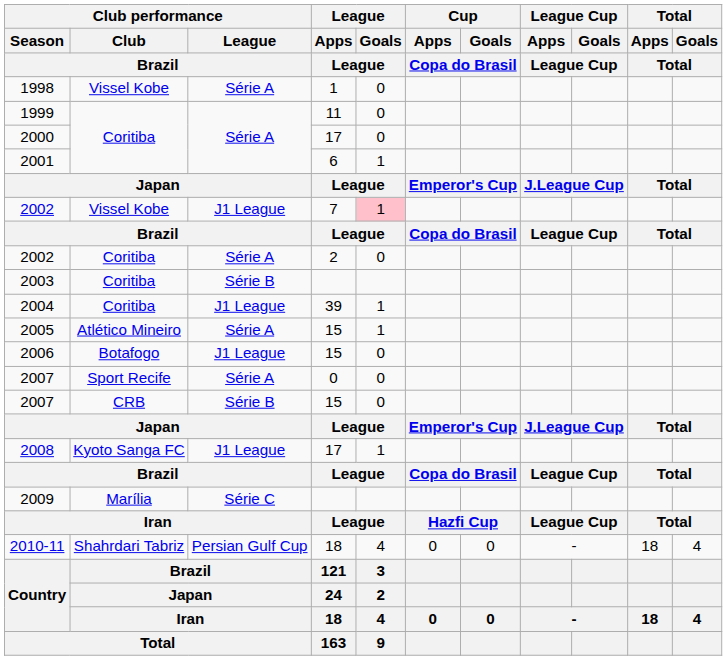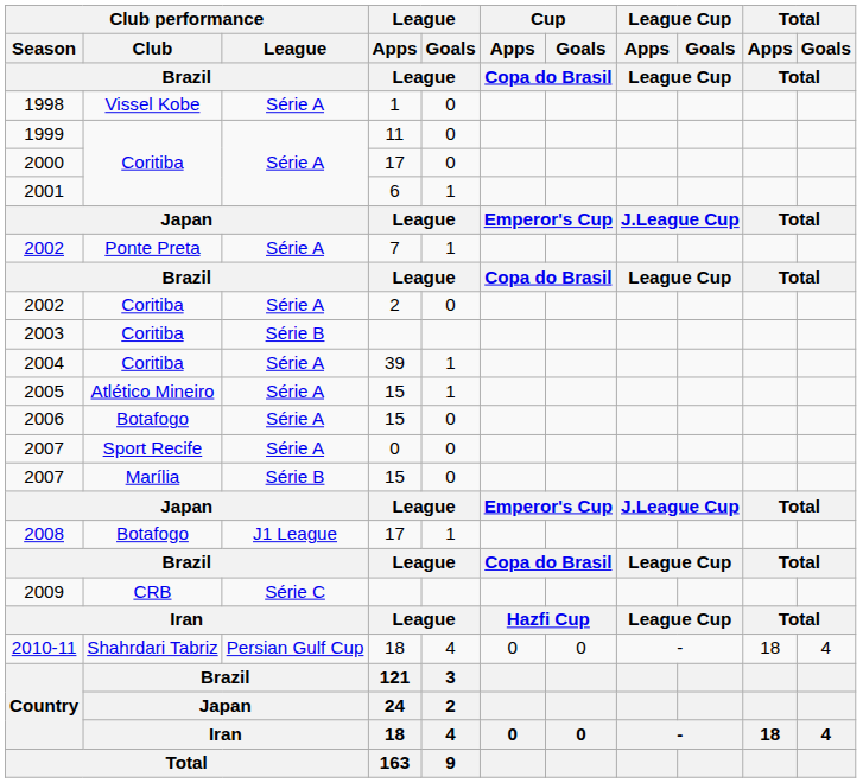 <table class="wikitable" style="text-align:center;">
 <tr>
 <th colspan=3>Club performance</th>
 <th colspan=2>League</th>
 <th colspan=2>Cup</th>
 <th colspan=2>League Cup</th>
 <th colspan=2>Total</th>
 </tr>
 <tr>
 <th>Season</th>
 <th>Club</th>
 <th>League</th>
 <th>Apps</th>
 <th>Goals</th>
 <th>Apps</th>
 <th>Goals</th>
 <th>Apps</th>
 <th>Goals</th>
 <th>Apps</th>
 <th>Goals</th>
 </tr>
 <tr>
 <th colspan=3>Brazil</th>
 <th colspan=2>League</th>
 <th colspan=2><a href='#'>Copa do Brasil</a></th>
 <th colspan=2>League Cup</th>
 <th colspan=2>Total</th>
 </tr>
 <tr>
 <td>1998</td>
 <td><a href='#'>Vissel Kobe</a></td>
 <td><a href='#'>Série A</a></td>
 <td>1</td>
 <td>0</td>
 <td></td>
 <td></td>
 <td></td>
 <td></td>
 <td></td>
 <td></td>
 </tr>
 <tr>
 <td>1999</td>
 <td rowspan="3"><a href='#'>Coritiba</a></td>
 <td rowspan="3"><a href='#'>Série A</a></td>
 <td>11</td>
 <td>0</td>
 <td></td>
 <td></td>
 <td></td>
 <td></td>
 <td></td>
 <td></td>
 </tr>
 <tr>
 <td>2000</td>
 <td>17</td>
 <td>0</td>
 <td></td>
 <td></td>
 <td></td>
 <td></td>
 <td></td>
 <td></td>
 </tr>
 <tr>
 <td>2001</td>
 <td>6</td>
 <td>1</td>
 <td></td>
 <td></td>
 <td></td>
 <td></td>
 <td></td>
 <td></td>
 </tr>
 <tr>
 <th colspan=3>Japan</th>
 <th colspan=2>League</th>
 <th colspan=2><a href='#'>Emperor's Cup</a></th>
 <th colspan=2><a href='#'>J.League Cup</a></th>
 <th colspan=2>Total</th>
 </tr>
 <tr>
 <td><a href='#'>2002</a></td>
-<td><a href='#'>Vissel Kobe</a></td>
-<td><a href='#'>J1 League</a></td>
+<td><a href='#'>Ponte Preta</a></td>
+<td><a href='#'>Série A</a></td>
 <td>7</td>
-<td style="background: pink;">1</td>
+<td>1</td>
 <td></td>
 <td></td>
 <td></td>
 <td></td>
 <td></td>
 <td></td>
 </tr>
 <tr>
 <th colspan=3>Brazil</th>
 <th colspan=2>League</th>
 <th colspan=2><a href='#'>Copa do Brasil</a></th>
 <th colspan=2>League Cup</th>
 <th colspan=2>Total</th>
 </tr>
 <tr>
 <td>2002</td>
 <td><a href='#'>Coritiba</a></td>
 <td><a href='#'>Série A</a></td>
 <td>2</td>
 <td>0</td>
 <td></td>
 <td></td>
 <td></td>
 <td></td>
 <td></td>
 <td></td>
 </tr>
 <tr>
 <td>2003</td>
 <td><a href='#'>Coritiba</a></td>
 <td><a href='#'>Série B</a></td>
 <td></td>
 <td></td>
 <td></td>
 <td></td>
 <td></td>
 <td></td>
 <td></td>
 <td></td>
 </tr>
 <tr>
 <td>2004</td>
 <td><a href='#'>Coritiba</a></td>
-<td><a href='#'>J1 League</a></td>
+<td><a href='#'>Série A</a></td>
 <td>39</td>
 <td>1</td>
 <td></td>
 <td></td>
 <td></td>
 <td></td>
 <td></td>
 <td></td>
 </tr>
 <tr>
 <td>2005</td>
 <td><a href='#'>Atlético Mineiro</a></td>
 <td><a href='#'>Série A</a></td>
 <td>15</td>
 <td>1</td>
 <td></td>
 <td></td>
 <td></td>
 <td></td>
 <td></td>
 <td></td>
 </tr>
 <tr>
 <td>2006</td>
 <td><a href='#'>Botafogo</a></td>
-<td><a href='#'>J1 League</a></td>
+<td><a href='#'>Série A</a></td>
 <td>15</td>
 <td>0</td>
 <td></td>
 <td></td>
 <td></td>
 <td></td>
 <td></td>
 <td></td>
 </tr>
 <tr>
 <td>2007</td>
 <td><a href='#'>Sport Recife</a></td>
 <td><a href='#'>Série A</a></td>
 <td>0</td>
 <td>0</td>
 <td></td>
 <td></td>
 <td></td>
 <td></td>
 <td></td>
 <td></td>
 </tr>
 <tr>
 <td>2007</td>
-<td><a href='#'>CRB</a></td>
+<td><a href='#'>Marília</a></td>
 <td><a href='#'>Série B</a></td>
 <td>15</td>
 <td>0</td>
 <td></td>
 <td></td>
 <td></td>
 <td></td>
 <td></td>
 <td></td>
 </tr>
 <tr>
 <th colspan=3>Japan</th>
 <th colspan=2>League</th>
 <th colspan=2><a href='#'>Emperor's Cup</a></th>
 <th colspan=2><a href='#'>J.League Cup</a></th>
 <th colspan=2>Total</th>
 </tr>
 <tr>
 <td><a href='#'>2008</a></td>
-<td><a href='#'>Kyoto Sanga FC</a></td>
+<td><a href='#'>Botafogo</a></td>
 <td><a href='#'>J1 League</a></td>
 <td>17</td>
 <td>1</td>
 <td></td>
 <td></td>
 <td></td>
 <td></td>
 <td></td>
 <td></td>
 </tr>
 <tr>
 <th colspan=3>Brazil</th>
 <th colspan=2>League</th>
 <th colspan=2><a href='#'>Copa do Brasil</a></th>
 <th colspan=2>League Cup</th>
 <th colspan=2>Total</th>
 </tr>
 <tr>
 <td>2009</td>
-<td><a href='#'>Marília</a></td>
+<td><a href='#'>CRB</a></td>
 <td><a href='#'>Série C</a></td>
 <td></td>
 <td></td>
 <td></td>
 <td></td>
 <td></td>
 <td></td>
 <td></td>
 <td></td>
 </tr>
 <tr>
 <th colspan=3>Iran</th>
 <th colspan=2>League</th>
 <th colspan=2><a href='#'>Hazfi Cup</a></th>
 <th colspan=2>League Cup</th>
 <th colspan=2>Total</th>
 </tr>
 <tr>
 <td><a href='#'>2010-11</a></td>
 <td><a href='#'>Shahrdari Tabriz</a></td>
 <td><a href='#'>Persian Gulf Cup</a></td>
 <td>18</td>
 <td>4</td>
 <td>0</td>
 <td>0</td>
 <td colspan="2">-</td>
 <td>18</td>
 <td>4</td>
 </tr>
 <tr>
 <th rowspan=3>Country</th>
 <th colspan=2>Brazil</th>
 <th>121</th>
 <th>3</th>
 <th></th>
 <th></th>
 <th></th>
 <th></th>
 <th></th>
 <th></th>
 </tr>
 <tr>
 <th colspan=2>Japan</th>
 <th>24</th>
 <th>2</th>
 <th></th>
 <th></th>
 <th></th>
 <th></th>
 <th></th>
 <th></th>
 </tr>
 <tr>
 <th colspan=2>Iran</th>
 <th>18</th>
 <th>4</th>
 <th>0</th>
 <th>0</th>
 <th colspan="2">-</th>
 <th>18</th>
 <th>4</th>
 </tr>
 <tr>
 <th colspan=3>Total</th>
 <th>163</th>
 <th>9</th>
 <th></th>
 <th></th>
 <th></th>
 <th></th>
 <th></th>
 <th></th>
 </tr>
 </table>
